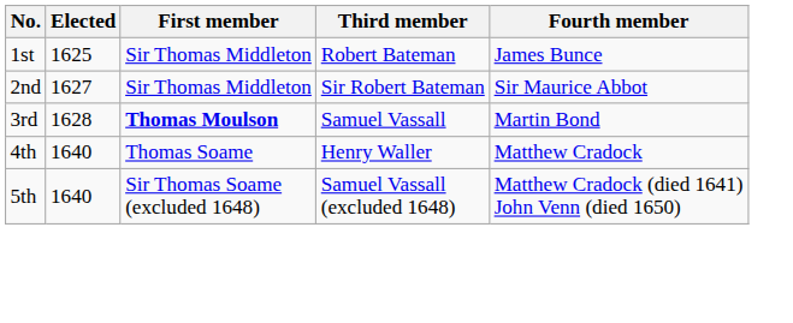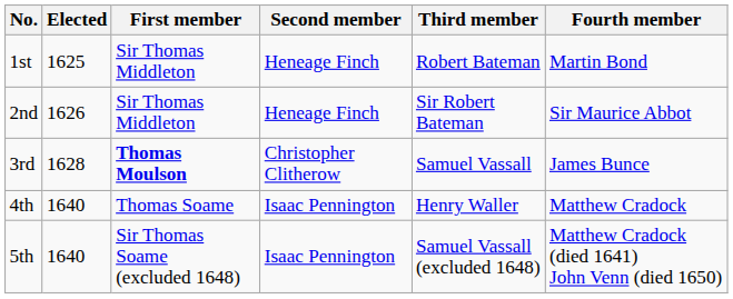 <table class="wikitable">
 <tr>
 <th>No.</th>
 <th>Elected</th>
 <th>First member</th>
+<th>Second member</th>
 <th>Third member</th>
 <th>Fourth member</th>
 </tr>
 <tr>
 <td>1st</td>
 <td>1625</td>
 <td><a href='#'>Sir Thomas Middleton</a></td>
+<td><a href='#'>Heneage Finch</a></td>
 <td><a href='#'>Robert Bateman</a></td>
-<td><a href='#'>James Bunce</a></td>
+<td><a href='#'>Martin Bond</a></td>
 </tr>
 <tr>
 <td>2nd</td>
-<td>1627</td>
+<td>1626</td>
 <td><a href='#'>Sir Thomas Middleton</a></td>
+<td><a href='#'>Heneage Finch</a></td>
 <td><a href='#'>Sir Robert Bateman</a></td>
 <td><a href='#'>Sir Maurice Abbot</a></td>
 </tr>
 <tr>
 <td>3rd</td>
 <td>1628</td>
 <td><strong><a href='#'>Thomas Moulson</a></strong></td>
+<td><a href='#'>Christopher Clitherow</a></td>
 <td><a href='#'>Samuel Vassall</a></td>
-<td><a href='#'>Martin Bond</a></td>
+<td><a href='#'>James Bunce</a></td>
 </tr>
 <tr>
 <td>4th</td>
 <td>1640</td>
 <td><a href='#'>Thomas Soame</a></td>
+<td><a href='#'>Isaac Pennington</a></td>
 <td><a href='#'>Henry Waller</a></td>
 <td><a href='#'>Matthew Cradock</a></td>
 </tr>
 <tr>
 <td>5th</td>
 <td>1640</td>
 <td><a href='#'>Sir Thomas Soame</a><br> (excluded 1648)</td>
+<td><a href='#'>Isaac Pennington</a></td>
 <td><a href='#'>Samuel Vassall</a> <br> (excluded 1648)</td>
 <td><a href='#'>Matthew Cradock</a> (died 1641)<br> <a href='#'>John Venn</a> (died 1650)</td>
 </tr>
 </table>
